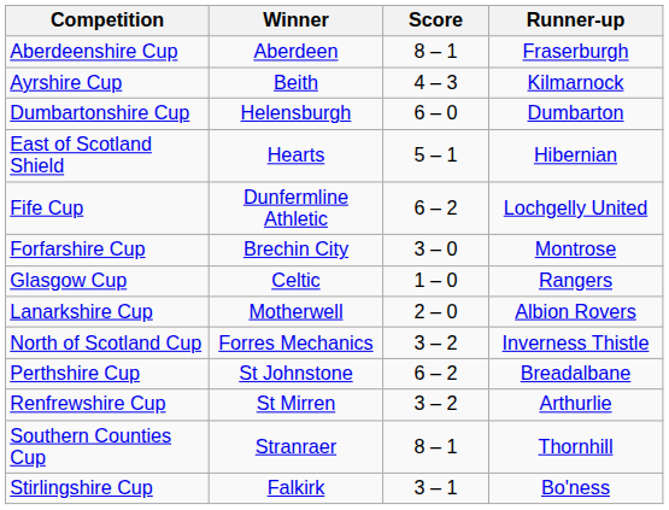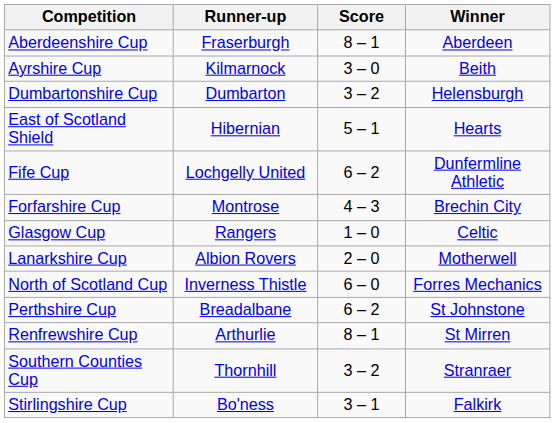 <table class="wikitable" style="text-align: center;">
 <tr>
 <th width=160>Competition</th>
+<th width=135>Runner-up</th>
+<th width=80>Score</th>
 <th width=135>Winner</th>
-<th width=80>Score</th>
-<th width=135>Runner-up</th>
 </tr>
 <tr>
 <td align=left><a href='#'>Aberdeenshire Cup</a></td>
+<td><a href='#'>Fraserburgh</a></td>
+<td>8 – 1</td>
 <td><a href='#'>Aberdeen</a></td>
-<td>8 – 1</td>
-<td><a href='#'>Fraserburgh</a></td>
 </tr>
 <tr>
 <td align=left><a href='#'>Ayrshire Cup</a></td>
+<td><a href='#'>Kilmarnock</a></td>
+<td>3 – 0</td>
 <td><a href='#'>Beith</a></td>
-<td>4 – 3</td>
-<td><a href='#'>Kilmarnock</a></td>
 </tr>
 <tr>
 <td align=left><a href='#'>Dumbartonshire Cup</a></td>
+<td><a href='#'>Dumbarton</a></td>
+<td>3 – 2</td>
 <td><a href='#'>Helensburgh</a></td>
-<td>6 – 0</td>
-<td><a href='#'>Dumbarton</a></td>
 </tr>
 <tr>
 <td align=left><a href='#'>East of Scotland Shield</a></td>
+<td><a href='#'>Hibernian</a></td>
+<td>5 – 1</td>
 <td><a href='#'>Hearts</a></td>
-<td>5 – 1</td>
-<td><a href='#'>Hibernian</a></td>
 </tr>
 <tr>
 <td align=left><a href='#'>Fife Cup</a></td>
+<td><a href='#'>Lochgelly United</a></td>
+<td>6 – 2</td>
 <td><a href='#'>Dunfermline Athletic</a></td>
-<td>6 – 2</td>
-<td><a href='#'>Lochgelly United</a></td>
 </tr>
 <tr>
 <td align=left><a href='#'>Forfarshire Cup</a></td>
+<td><a href='#'>Montrose</a></td>
+<td>4 – 3</td>
 <td><a href='#'>Brechin City</a></td>
-<td>3 – 0</td>
-<td><a href='#'>Montrose</a></td>
 </tr>
 <tr>
 <td align=left><a href='#'>Glasgow Cup</a></td>
+<td><a href='#'>Rangers</a></td>
+<td>1 – 0</td>
 <td><a href='#'>Celtic</a></td>
-<td>1 – 0</td>
-<td><a href='#'>Rangers</a></td>
 </tr>
 <tr>
 <td align=left><a href='#'>Lanarkshire Cup</a></td>
+<td><a href='#'>Albion Rovers</a></td>
+<td>2 – 0</td>
 <td><a href='#'>Motherwell</a></td>
-<td>2 – 0</td>
-<td><a href='#'>Albion Rovers</a></td>
 </tr>
 <tr>
 <td align=left><a href='#'>North of Scotland Cup</a></td>
+<td><a href='#'>Inverness Thistle</a></td>
+<td>6 – 0</td>
 <td><a href='#'>Forres Mechanics</a></td>
-<td>3 – 2</td>
-<td><a href='#'>Inverness Thistle</a></td>
 </tr>
 <tr>
 <td align=left><a href='#'>Perthshire Cup</a></td>
+<td><a href='#'>Breadalbane</a></td>
+<td>6 – 2</td>
 <td><a href='#'>St Johnstone</a></td>
-<td>6 – 2</td>
-<td><a href='#'>Breadalbane</a></td>
 </tr>
 <tr>
 <td align=left><a href='#'>Renfrewshire Cup</a></td>
+<td><a href='#'>Arthurlie</a></td>
+<td>8 – 1</td>
 <td><a href='#'>St Mirren</a></td>
-<td>3 – 2</td>
-<td><a href='#'>Arthurlie</a></td>
 </tr>
 <tr>
 <td align=left><a href='#'>Southern Counties Cup</a></td>
+<td><a href='#'>Thornhill</a></td>
+<td>3 – 2</td>
 <td><a href='#'>Stranraer</a></td>
-<td>8 – 1</td>
-<td><a href='#'>Thornhill</a></td>
 </tr>
 <tr>
 <td align=left><a href='#'>Stirlingshire Cup</a></td>
+<td><a href='#'>Bo'ness</a></td>
+<td>3 – 1</td>
 <td><a href='#'>Falkirk</a></td>
-<td>3 – 1</td>
-<td><a href='#'>Bo'ness</a></td>
 </tr>
 </table>
